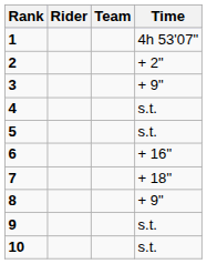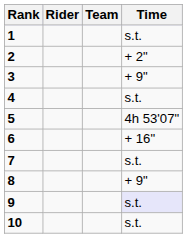 <table class="wikitable">
 <tr style="background:#ccccff;">
 <th>Rank</th>
 <th>Rider</th>
 <th>Team</th>
 <th>Time</th>
 </tr>
 <tr>
 <td><strong>1</strong></td>
 <td></td>
 <td></td>
-<td>4h 53'07"</td>
+<td>s.t.</td>
 </tr>
 <tr>
 <td><strong>2</strong></td>
 <td></td>
 <td></td>
 <td>+ 2"</td>
 </tr>
 <tr>
 <td><strong>3</strong></td>
 <td></td>
 <td></td>
 <td>+ 9"</td>
 </tr>
 <tr>
 <td><strong>4</strong></td>
 <td></td>
 <td></td>
 <td>s.t.</td>
 </tr>
 <tr>
 <td><strong>5</strong></td>
 <td></td>
 <td></td>
-<td>s.t.</td>
+<td>4h 53'07"</td>
 </tr>
 <tr>
 <td><strong>6</strong></td>
 <td></td>
 <td></td>
 <td>+ 16"</td>
 </tr>
 <tr>
 <td><strong>7</strong></td>
 <td></td>
 <td></td>
-<td>+ 18"</td>
+<td>s.t.</td>
 </tr>
 <tr>
 <td><strong>8</strong></td>
 <td></td>
 <td></td>
 <td>+ 9"</td>
 </tr>
 <tr>
 <td><strong>9</strong></td>
 <td></td>
 <td></td>
-<td>s.t.</td>
+<td style="background: lavender;">s.t.</td>
 </tr>
 <tr>
 <td><strong>10</strong></td>
 <td></td>
 <td></td>
 <td>s.t.</td>
 </tr>
 </table>
